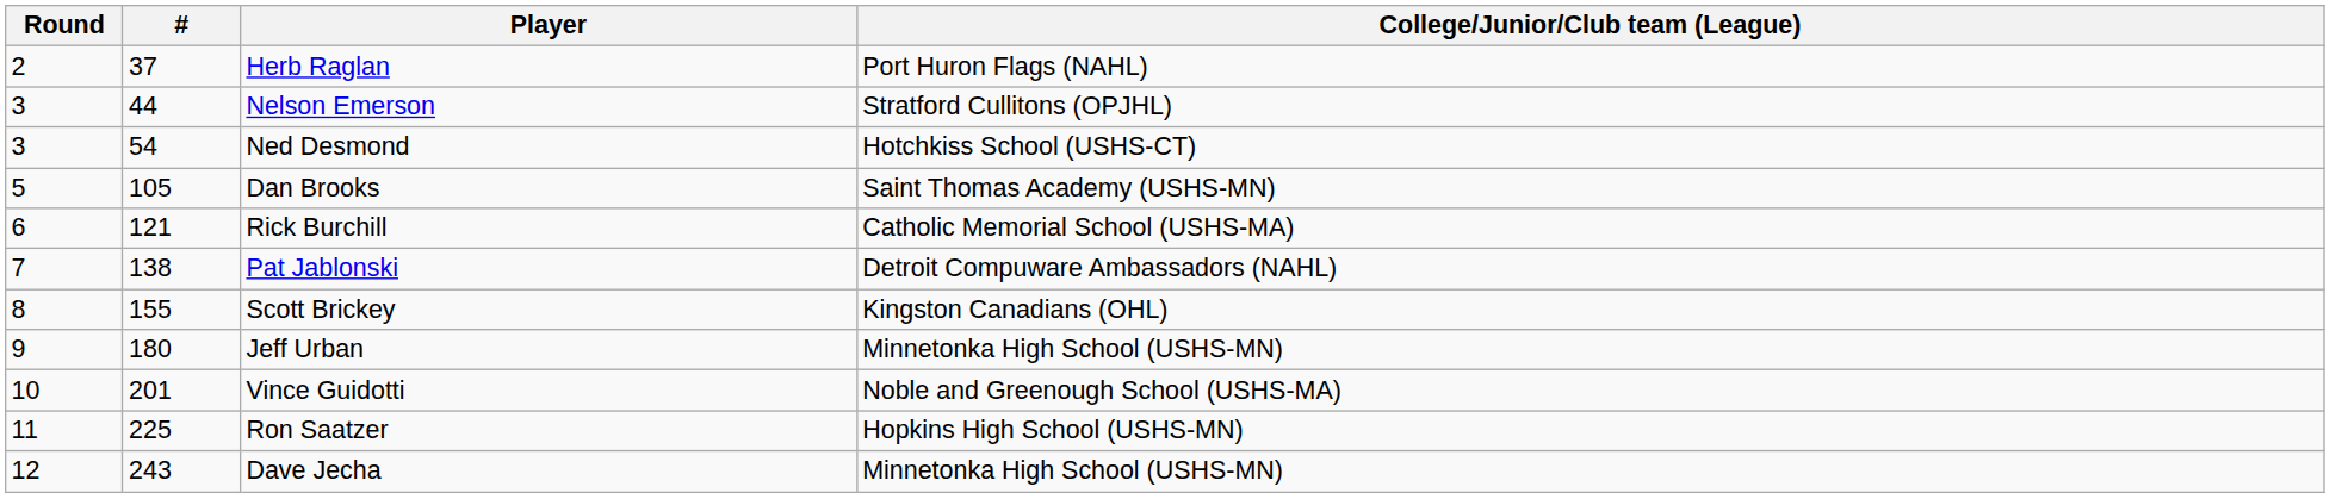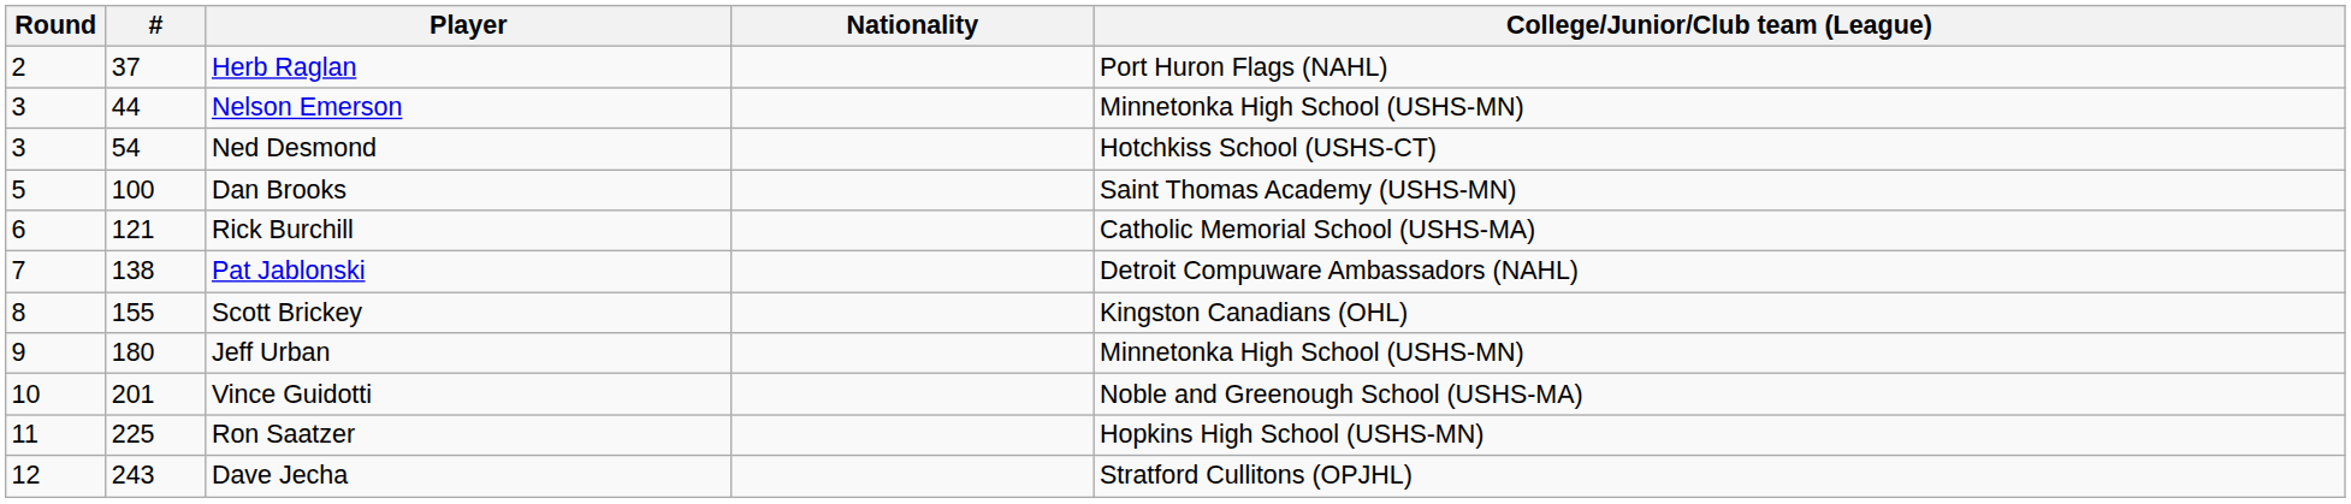 <table class="wikitable">
 <tr align="center">
 <th bgcolor="#DDDDFF" width="4.0%">Round</th>
 <th bgcolor="#DDDDFF" width="4.0%">#</th>
 <th bgcolor="#DDDDFF" width="21.0%">Player</th>
+<th bgcolor="#DDDDFF" width="14.5%">Nationality</th>
 <th bgcolor="#DDDDFF" width="50.0%">College/Junior/Club team (League)</th>
 </tr>
 <tr>
 <td>2</td>
 <td>37</td>
 <td><a href='#'>Herb Raglan</a></td>
+<td></td>
 <td>Port Huron Flags (NAHL)</td>
 </tr>
 <tr>
 <td>3</td>
 <td>44</td>
 <td><a href='#'>Nelson Emerson</a></td>
-<td>Stratford Cullitons (OPJHL)</td>
+<td></td>
+<td>Minnetonka High School (USHS-MN)</td>
 </tr>
 <tr>
 <td>3</td>
 <td>54</td>
 <td>Ned Desmond</td>
+<td></td>
 <td>Hotchkiss School (USHS-CT)</td>
 </tr>
 <tr>
 <td>5</td>
-<td>105</td>
+<td>100</td>
 <td>Dan Brooks</td>
+<td></td>
 <td>Saint Thomas Academy (USHS-MN)</td>
 </tr>
 <tr>
 <td>6</td>
 <td>121</td>
 <td>Rick Burchill</td>
+<td></td>
 <td>Catholic Memorial School (USHS-MA)</td>
 </tr>
 <tr>
 <td>7</td>
 <td>138</td>
 <td><a href='#'>Pat Jablonski</a></td>
+<td></td>
 <td>Detroit Compuware Ambassadors (NAHL)</td>
 </tr>
 <tr>
 <td>8</td>
 <td>155</td>
 <td>Scott Brickey</td>
+<td></td>
 <td>Kingston Canadians (OHL)</td>
 </tr>
 <tr>
 <td>9</td>
 <td>180</td>
 <td>Jeff Urban</td>
+<td></td>
 <td>Minnetonka High School (USHS-MN)</td>
 </tr>
 <tr>
 <td>10</td>
 <td>201</td>
 <td>Vince Guidotti</td>
+<td></td>
 <td>Noble and Greenough School (USHS-MA)</td>
 </tr>
 <tr>
 <td>11</td>
 <td>225</td>
 <td>Ron Saatzer</td>
+<td></td>
 <td>Hopkins High School (USHS-MN)</td>
 </tr>
 <tr>
 <td>12</td>
 <td>243</td>
 <td>Dave Jecha</td>
-<td>Minnetonka High School (USHS-MN)</td>
+<td></td>
+<td>Stratford Cullitons (OPJHL)</td>
 </tr>
 </table>
